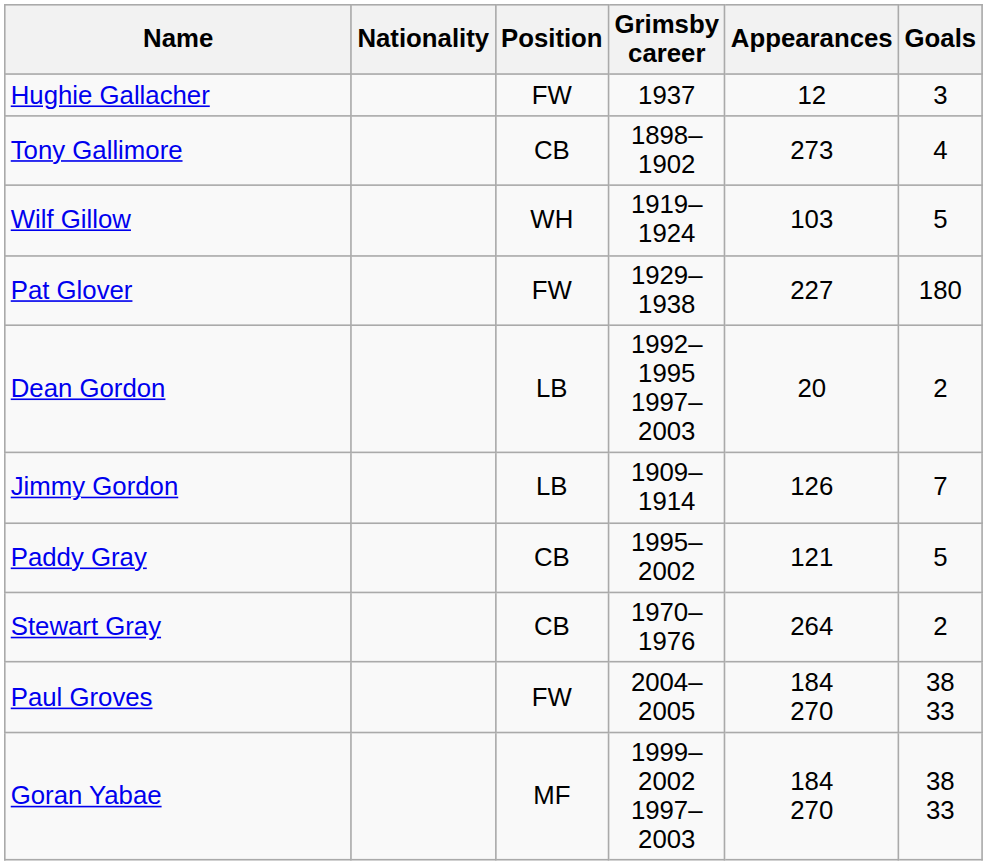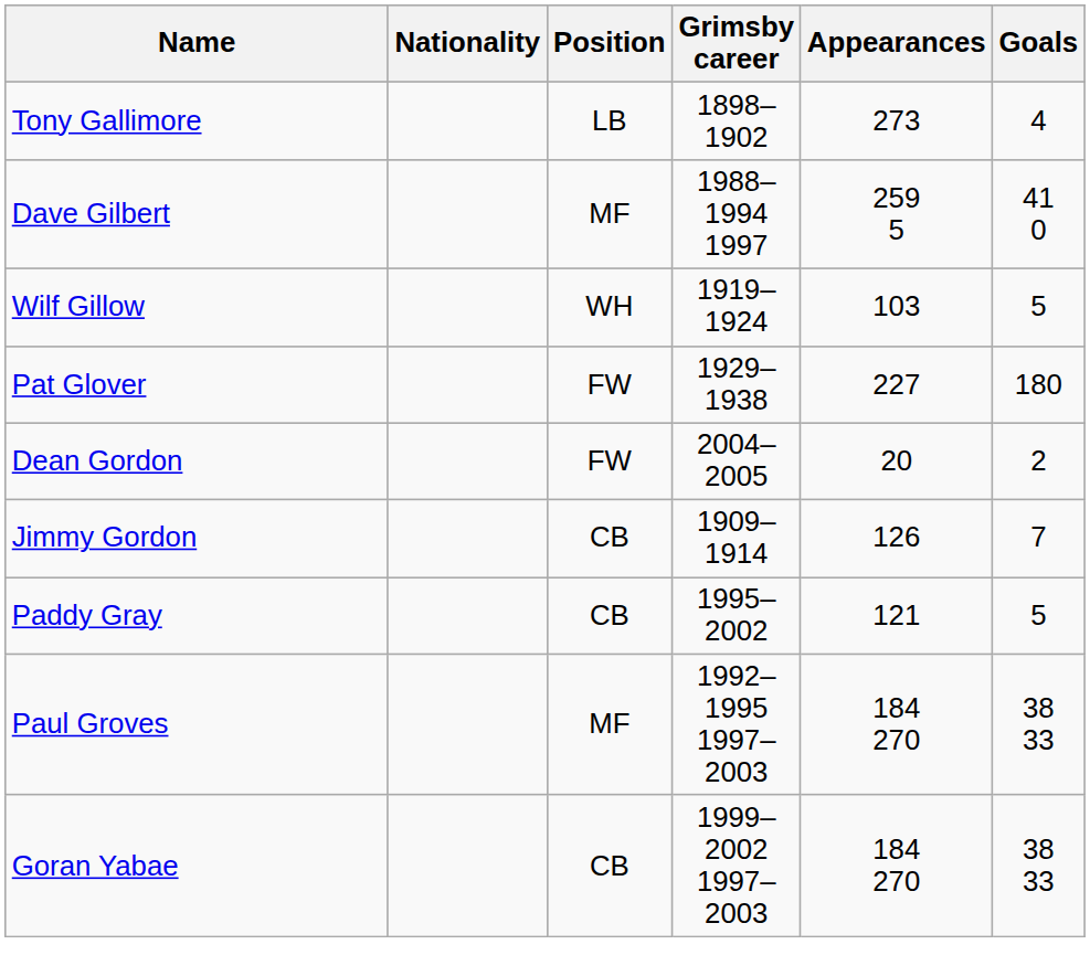 <table class="wikitable" style="text-align: center">
 <tr>
 <th style="width:20em">Name</th>
 <th>Nationality</th>
 <th>Position</th>
 <th>Grimsby career</th>
 <th>Appearances</th>
 <th>Goals</th>
 </tr>
 <tr>
-<td align="left"><a href='#'>Hughie Gallacher</a></td>
-<td></td>
-<td>FW</td>
-<td>1937</td>
-<td>12</td>
-<td>3</td>
-</tr>
-<tr>
 <td align="left"><a href='#'>Tony Gallimore</a></td>
 <td></td>
-<td>CB</td>
+<td>LB</td>
 <td>1898–1902</td>
 <td>273</td>
 <td>4</td>
+</tr>
+<tr>
+<td align="left"><a href='#'>Dave Gilbert</a></td>
+<td></td>
+<td>MF</td>
+<td>1988–1994<br>1997</td>
+<td>259<br>5</td>
+<td>41<br>0</td>
 </tr>
 <tr>
 <td align="left"><a href='#'>Wilf Gillow</a></td>
 <td></td>
 <td>WH</td>
 <td>1919–1924</td>
 <td>103</td>
 <td>5</td>
 </tr>
 <tr>
 <td align="left"><a href='#'>Pat Glover</a></td>
 <td></td>
 <td>FW</td>
 <td>1929–1938</td>
 <td>227</td>
 <td>180</td>
 </tr>
 <tr>
 <td align="left"><a href='#'>Dean Gordon</a></td>
 <td></td>
-<td>LB</td>
-<td>1992–1995<br>1997–2003</td>
+<td>FW</td>
+<td>2004–2005</td>
 <td>20</td>
 <td>2</td>
 </tr>
 <tr>
 <td align="left"><a href='#'>Jimmy Gordon</a></td>
 <td></td>
-<td>LB</td>
+<td>CB</td>
 <td>1909–1914</td>
 <td>126</td>
 <td>7</td>
 </tr>
 <tr>
 <td align="left"><a href='#'>Paddy Gray</a></td>
 <td></td>
 <td>CB</td>
 <td>1995–2002</td>
 <td>121</td>
 <td>5</td>
 </tr>
 <tr>
-<td align="left"><a href='#'>Stewart Gray</a></td>
-<td></td>
-<td>CB</td>
-<td>1970–1976</td>
-<td>264</td>
-<td>2</td>
-</tr>
-<tr>
 <td align="left"><a href='#'>Paul Groves</a></td>
 <td></td>
-<td>FW</td>
-<td>2004–2005</td>
+<td>MF</td>
+<td>1992–1995<br>1997–2003</td>
 <td>184<br>270</td>
 <td>38<br>33</td>
 </tr>
 <tr>
 <td align="left"><a href='#'>Goran Yabae</a></td>
 <td></td>
-<td>MF</td>
+<td>CB</td>
 <td>1999–2002<br>1997–2003</td>
 <td>184<br>270</td>
 <td>38<br>33</td>
 </tr>
 </table>
